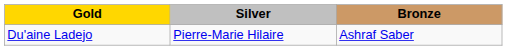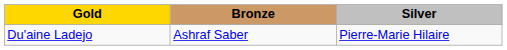 <table class="wikitable" style="text-align:left">
 <tr align="center">
 <td width=200 bgcolor=gold><strong>Gold</strong></td>
+<td width=200 bgcolor=CC9966><strong>Bronze</strong></td>
 <td width=200 bgcolor=silver><strong>Silver</strong></td>
-<td width=200 bgcolor=CC9966><strong>Bronze</strong></td>
 </tr>
 <tr>
 <td><a href='#'>Du'aine Ladejo</a><br><em></em></td>
+<td><a href='#'>Ashraf Saber</a><br><em></em></td>
 <td><a href='#'>Pierre-Marie Hilaire</a><br><em></em></td>
-<td><a href='#'>Ashraf Saber</a><br><em></em></td>
 </tr>
 </table>
